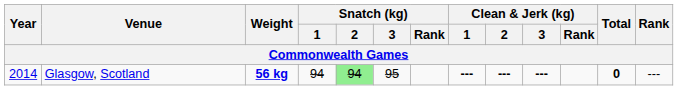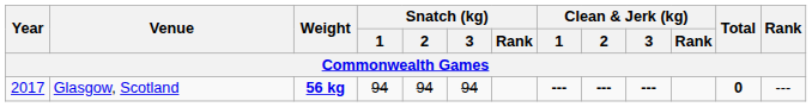 <table class = "wikitable" style="text-align:center;">
 <tr>
 <th rowspan=2 width=40>Year</th>
 <th rowspan=2 width=250>Venue</th>
 <th rowspan=2 width=60>Weight</th>
 <th colspan=4>Snatch (kg)</th>
 <th colspan=4>Clean & Jerk (kg)</th>
 <th rowspan=2 width=40>Total</th>
 <th rowspan=2 width=40>Rank</th>
 </tr>
 <tr>
 <th width=40>1</th>
 <th width=40>2</th>
 <th width=40>3</th>
 <th width=40>Rank</th>
 <th width=40>1</th>
 <th width=40>2</th>
 <th width=40>3</th>
 <th width=40>Rank</th>
 </tr>
 <tr>
 <th colspan=13><a href='#'>Commonwealth Games</a></th>
 </tr>
 <tr>
-<td><a href='#'>2014</a></td>
+<td><a href='#'>2017</a></td>
 <td align=left> <a href='#'>Glasgow</a>, <a href='#'>Scotland</a></td>
 <td><strong><a href='#'>56 kg</a></strong></td>
 <td><s>94</s></td>
-<td style="background: lightgreen;"><s>94</s></td>
-<td><s>95</s></td>
+<td><s>94</s></td>
+<td><s>94</s></td>
 <td></td>
 <td><strong>---</strong></td>
 <td><strong>---</strong></td>
 <td><strong>---</strong></td>
 <td></td>
 <td><strong>0</strong></td>
 <td>---</td>
 </tr>
 </table>
